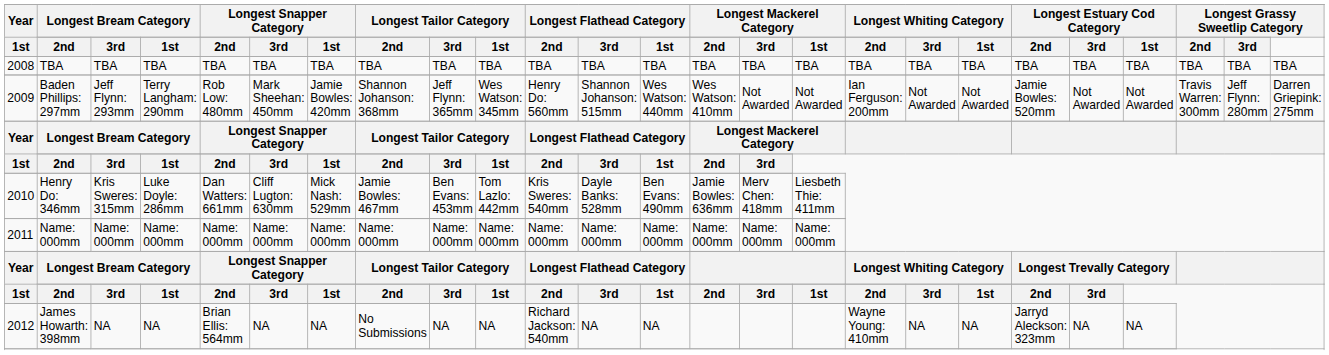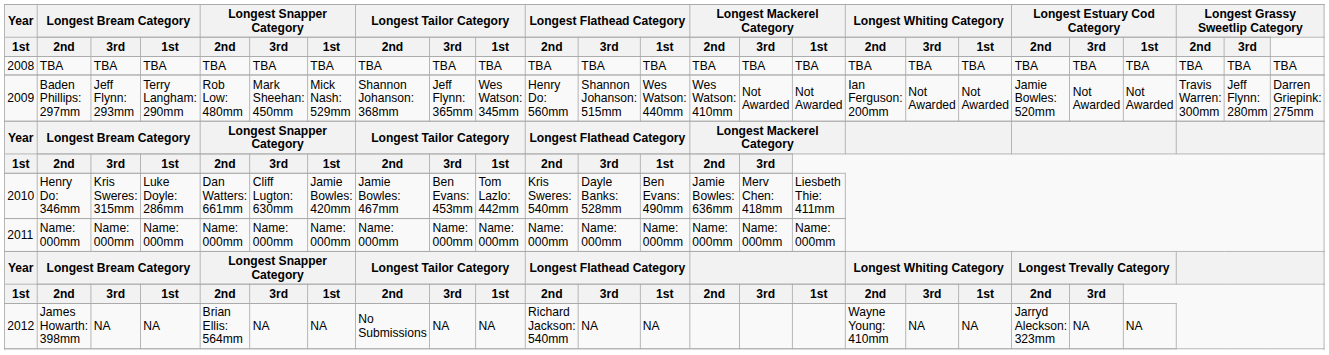 <table class="wikitable" align="center" style="font-size:90%;">
 <tr>
 </tr>
 <tr>
 </tr>
 <tr bgcolor="#efefef">
 <th rowspan=2 width=75px>Year</th>
 <th colspan=3 width=435px>Longest Bream Category</th>
 <th colspan=3 width=435px>Longest Snapper Category</th>
 <th colspan=3 width=435px>Longest Tailor Category</th>
 <th colspan=3 width=435px>Longest Flathead Category</th>
 <th colspan=3 width=435px>Longest Mackerel Category</th>
 <th colspan=3 width=435px>Longest Whiting Category</th>
 <th colspan=3 width=435px>Longest Estuary Cod Category</th>
 <th colspan=3 width=435px>Longest Grassy Sweetlip Category</th>
 </tr>
 <tr>
 </tr>
 <tr>
 <th width=145px>1st</th>
 <th width=145px>2nd</th>
 <th width=145px>3rd</th>
 <th width=145px>1st</th>
 <th width=145px>2nd</th>
 <th width=145px>3rd</th>
 <th width=145px>1st</th>
 <th width=145px>2nd</th>
 <th width=145px>3rd</th>
 <th width=145px>1st</th>
 <th width=145px>2nd</th>
 <th width=145px>3rd</th>
 <th width=145px>1st</th>
 <th width=145px>2nd</th>
 <th width=145px>3rd</th>
 <th width=145px>1st</th>
 <th width=145px>2nd</th>
 <th width=145px>3rd</th>
 <th width=145px>1st</th>
 <th width=145px>2nd</th>
 <th width=145px>3rd</th>
 <th width=145px>1st</th>
 <th width=145px>2nd</th>
 <th width=145px>3rd</th>
 </tr>
 <tr>
 </tr>
 <tr>
 <td>2008</td>
 <td>TBA</td>
 <td>TBA</td>
 <td>TBA</td>
 <td>TBA</td>
 <td>TBA</td>
 <td>TBA</td>
 <td>TBA</td>
 <td>TBA</td>
 <td>TBA</td>
 <td>TBA</td>
 <td>TBA</td>
 <td>TBA</td>
 <td>TBA</td>
 <td>TBA</td>
 <td>TBA</td>
 <td>TBA</td>
 <td>TBA</td>
 <td>TBA</td>
 <td>TBA</td>
 <td>TBA</td>
 <td>TBA</td>
 <td>TBA</td>
 <td>TBA</td>
 <td>TBA</td>
 </tr>
 <tr>
 </tr>
 <tr>
 <td>2009</td>
 <td>Baden Phillips: 297mm</td>
 <td>Jeff Flynn: 293mm</td>
 <td>Terry Langham: 290mm</td>
 <td>Rob Low: 480mm</td>
 <td>Mark Sheehan: 450mm</td>
-<td>Jamie Bowles: 420mm</td>
+<td>Mick Nash: 529mm</td>
 <td>Shannon Johanson: 368mm</td>
 <td>Jeff Flynn: 365mm</td>
 <td>Wes Watson: 345mm</td>
 <td>Henry Do: 560mm</td>
 <td>Shannon Johanson: 515mm</td>
 <td>Wes Watson: 440mm</td>
 <td>Wes Watson: 410mm</td>
 <td>Not Awarded</td>
 <td>Not Awarded</td>
 <td>Ian Ferguson: 200mm</td>
 <td>Not Awarded</td>
 <td>Not Awarded</td>
 <td>Jamie Bowles: 520mm</td>
 <td>Not Awarded</td>
 <td>Not Awarded</td>
 <td>Travis Warren: 300mm</td>
 <td>Jeff Flynn: 280mm</td>
 <td>Darren Griepink: 275mm</td>
 </tr>
 <tr>
 </tr>
 <tr>
 </tr>
 <tr bgcolor="#efefef">
 <th rowspan=2 width=75px>Year</th>
 <th colspan=3 width=435px>Longest Bream Category</th>
 <th colspan=3 width=435px>Longest Snapper Category</th>
 <th colspan=3 width=435px>Longest Tailor Category</th>
 <th colspan=3 width=435px>Longest Flathead Category</th>
 <th colspan=3 width=435px>Longest Mackerel Category</th>
 <th colspan=3 width=435px></th>
 <th colspan=3 width=435px></th>
 <th colspan=3 width=435px></th>
 </tr>
 <tr>
 </tr>
 <tr>
 <th width=145px>1st</th>
 <th width=145px>2nd</th>
 <th width=145px>3rd</th>
 <th width=145px>1st</th>
 <th width=145px>2nd</th>
 <th width=145px>3rd</th>
 <th width=145px>1st</th>
 <th width=145px>2nd</th>
 <th width=145px>3rd</th>
 <th width=145px>1st</th>
 <th width=145px>2nd</th>
 <th width=145px>3rd</th>
 <th width=145px>1st</th>
 <th width=145px>2nd</th>
 <th width=145px>3rd</th>
 </tr>
 <tr>
 </tr>
 <tr>
 <td>2010</td>
 <td>Henry Do: 346mm</td>
 <td>Kris Sweres: 315mm</td>
 <td>Luke Doyle: 286mm</td>
 <td>Dan Watters: 661mm</td>
 <td>Cliff Lugton: 630mm</td>
-<td>Mick Nash: 529mm</td>
+<td>Jamie Bowles: 420mm</td>
 <td>Jamie Bowles: 467mm</td>
 <td>Ben Evans: 453mm</td>
 <td>Tom Lazlo: 442mm</td>
 <td>Kris Sweres: 540mm</td>
 <td>Dayle Banks: 528mm</td>
 <td>Ben Evans: 490mm</td>
 <td>Jamie Bowles: 636mm</td>
 <td>Merv Chen: 418mm</td>
 <td>Liesbeth Thie: 411mm</td>
 </tr>
 <tr>
 </tr>
 <tr>
 <td>2011</td>
 <td>Name: 000mm</td>
 <td>Name: 000mm</td>
 <td>Name: 000mm</td>
 <td>Name: 000mm</td>
 <td>Name: 000mm</td>
 <td>Name: 000mm</td>
 <td>Name: 000mm</td>
 <td>Name: 000mm</td>
 <td>Name: 000mm</td>
 <td>Name: 000mm</td>
 <td>Name: 000mm</td>
 <td>Name: 000mm</td>
 <td>Name: 000mm</td>
 <td>Name: 000mm</td>
 <td>Name: 000mm</td>
 </tr>
 <tr>
 </tr>
 <tr>
 <th rowspan=2 width=75px>Year</th>
 <th colspan=3 width=435px>Longest Bream Category</th>
 <th colspan=3 width=435px>Longest Snapper Category</th>
 <th colspan=3 width=435px>Longest Tailor Category</th>
 <th colspan=3 width=435px>Longest Flathead Category</th>
 <th colspan=3 width=435px></th>
 <th colspan=3 width=435px>Longest Whiting Category</th>
 <th colspan=3 width=435px>Longest Trevally Category</th>
 <th colspan=3 width=435px></th>
 </tr>
 <tr>
 </tr>
 <tr>
 <th width=145px>1st</th>
 <th width=145px>2nd</th>
 <th width=145px>3rd</th>
 <th width=145px>1st</th>
 <th width=145px>2nd</th>
 <th width=145px>3rd</th>
 <th width=145px>1st</th>
 <th width=145px>2nd</th>
 <th width=145px>3rd</th>
 <th width=145px>1st</th>
 <th width=145px>2nd</th>
 <th width=145px>3rd</th>
 <th width=145px>1st</th>
 <th width=145px>2nd</th>
 <th width=145px>3rd</th>
 <th width=145px>1st</th>
 <th width=145px>2nd</th>
 <th width=145px>3rd</th>
 <th width=145px>1st</th>
 <th width=145px>2nd</th>
 <th width=145px>3rd</th>
 </tr>
 <tr>
 </tr>
 <tr>
 <td>2012</td>
 <td>James Howarth: 398mm</td>
 <td>NA</td>
 <td>NA</td>
 <td>Brian Ellis: 564mm</td>
 <td>NA</td>
 <td>NA</td>
 <td>No Submissions</td>
 <td>NA</td>
 <td>NA</td>
 <td>Richard Jackson: 540mm</td>
 <td>NA</td>
 <td>NA</td>
 <td></td>
 <td></td>
 <td></td>
 <td>Wayne Young: 410mm</td>
 <td>NA</td>
 <td>NA</td>
 <td>Jarryd Aleckson: 323mm</td>
 <td>NA</td>
 <td>NA</td>
 </tr>
 <tr>
 </tr>
 <tr>
 </tr>
 </table>
